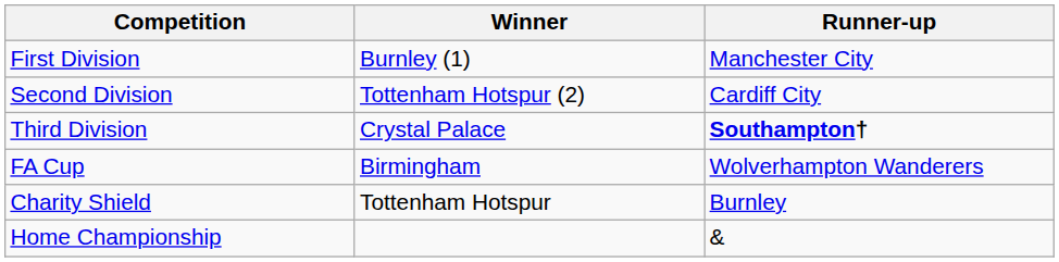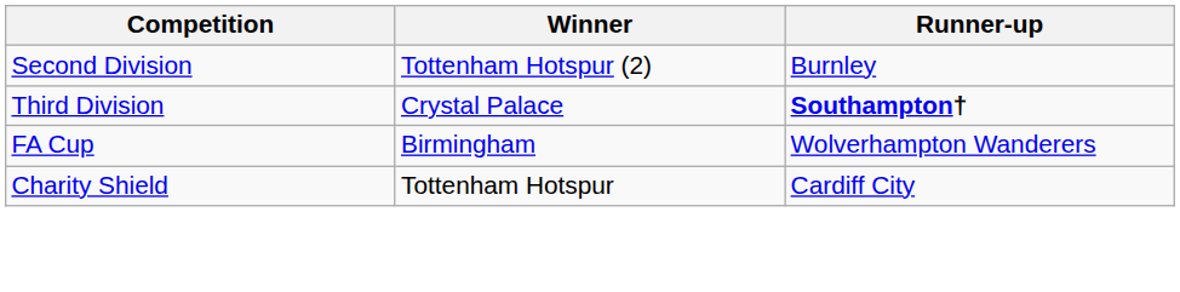 <table class="wikitable">
 <tr>
 <th style="width:15em">Competition</th>
 <th style="width:15em">Winner</th>
 <th style="width:15em">Runner-up</th>
 </tr>
 <tr>
-<td><a href='#'>First Division</a></td>
-<td><a href='#'>Burnley</a> (1)</td>
-<td><a href='#'>Manchester City</a></td>
-</tr>
-<tr>
 <td><a href='#'>Second Division</a></td>
 <td><a href='#'>Tottenham Hotspur</a> (2)</td>
-<td><a href='#'>Cardiff City</a></td>
+<td><a href='#'>Burnley</a></td>
 </tr>
 <tr>
 <td><a href='#'>Third Division</a></td>
 <td><a href='#'>Crystal Palace</a></td>
 <td><strong><a href='#'>Southampton</a>†</strong></td>
 </tr>
 <tr>
 <td><a href='#'>FA Cup</a></td>
 <td><a href='#'>Birmingham</a></td>
 <td><a href='#'>Wolverhampton Wanderers</a></td>
 </tr>
 <tr>
 <td><a href='#'>Charity Shield</a></td>
 <td>Tottenham Hotspur</td>
-<td><a href='#'>Burnley</a></td>
-</tr>
-<tr>
-<td><a href='#'>Home Championship</a></td>
-<td></td>
-<td> & </td>
+<td><a href='#'>Cardiff City</a></td>
 </tr>
 </table>
